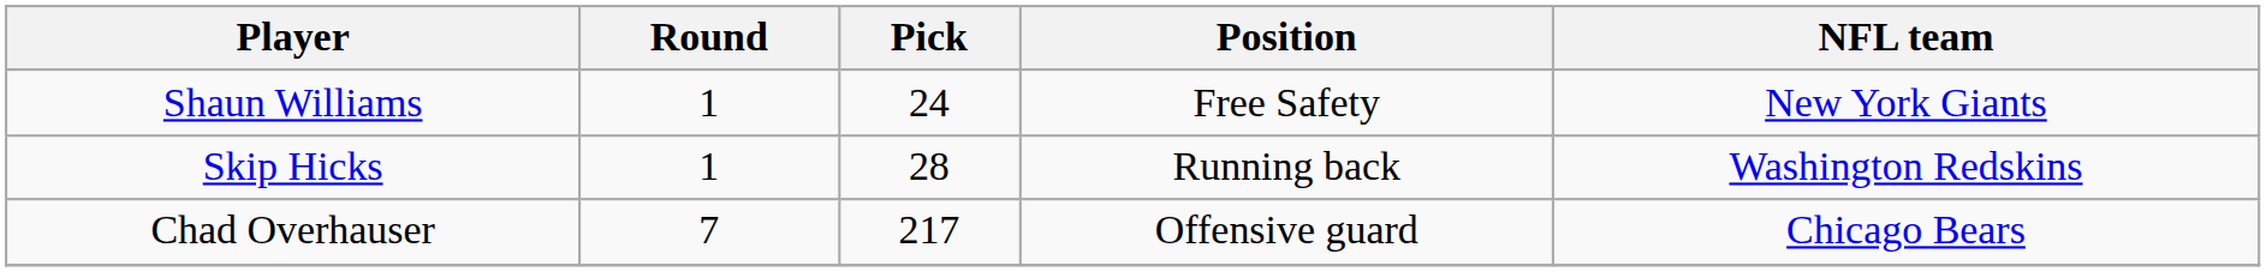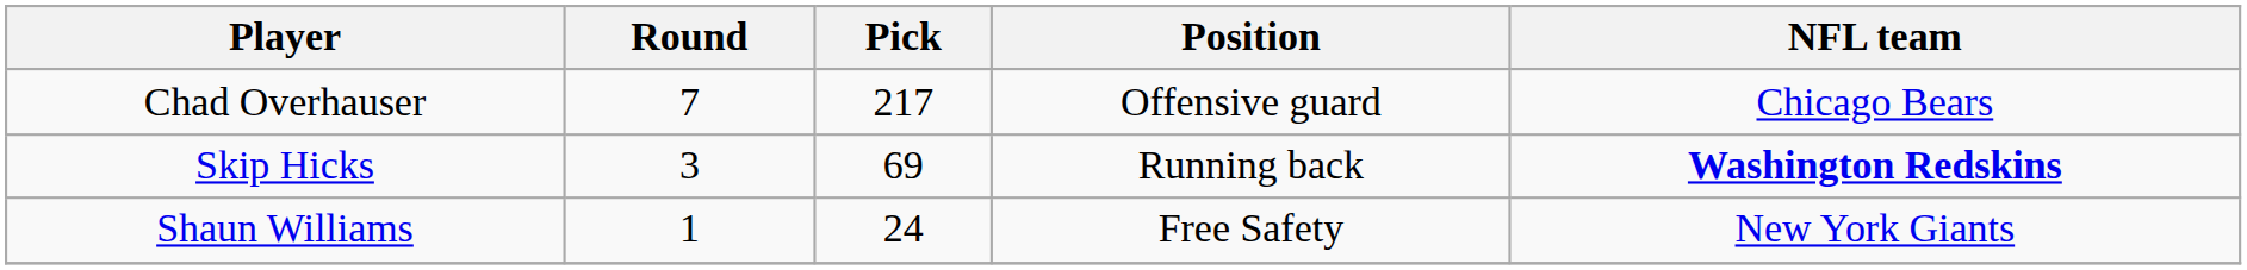 <table class="wikitable" width="70%">
 <tr>
 <th>Player</th>
 <th>Round</th>
 <th>Pick</th>
 <th>Position</th>
 <th>NFL team</th>
 </tr>
 <tr align="center" bgcolor="">
+<td>Chad Overhauser</td>
+<td>7</td>
+<td>217</td>
+<td>Offensive guard</td>
+<td><a href='#'>Chicago Bears</a></td>
+</tr>
+<tr align="center" bgcolor="">
+<td><a href='#'>Skip Hicks</a></td>
+<td>3</td>
+<td>69</td>
+<td>Running back</td>
+<td><strong><a href='#'>Washington Redskins</a></strong></td>
+</tr>
+<tr align="center" bgcolor="">
 <td><a href='#'>Shaun Williams</a></td>
 <td>1</td>
 <td>24</td>
 <td>Free Safety</td>
 <td><a href='#'>New York Giants</a></td>
 </tr>
-<tr align="center" bgcolor="">
-<td><a href='#'>Skip Hicks</a></td>
-<td>1</td>
-<td>28</td>
-<td>Running back</td>
-<td><a href='#'>Washington Redskins</a></td>
-</tr>
-<tr align="center" bgcolor="">
-<td>Chad Overhauser</td>
-<td>7</td>
-<td>217</td>
-<td>Offensive guard</td>
-<td><a href='#'>Chicago Bears</a></td>
-</tr>
 <tr>
 </tr>
 </table>
